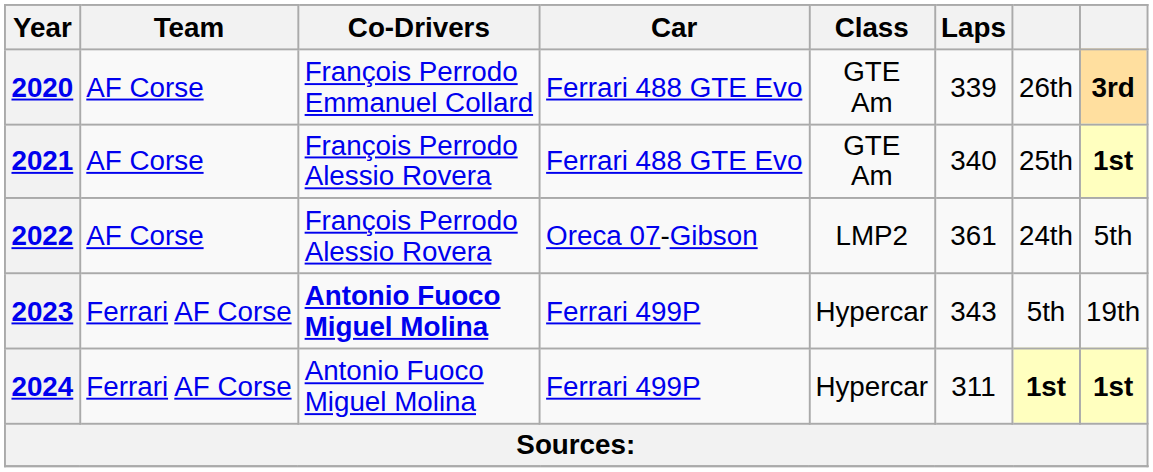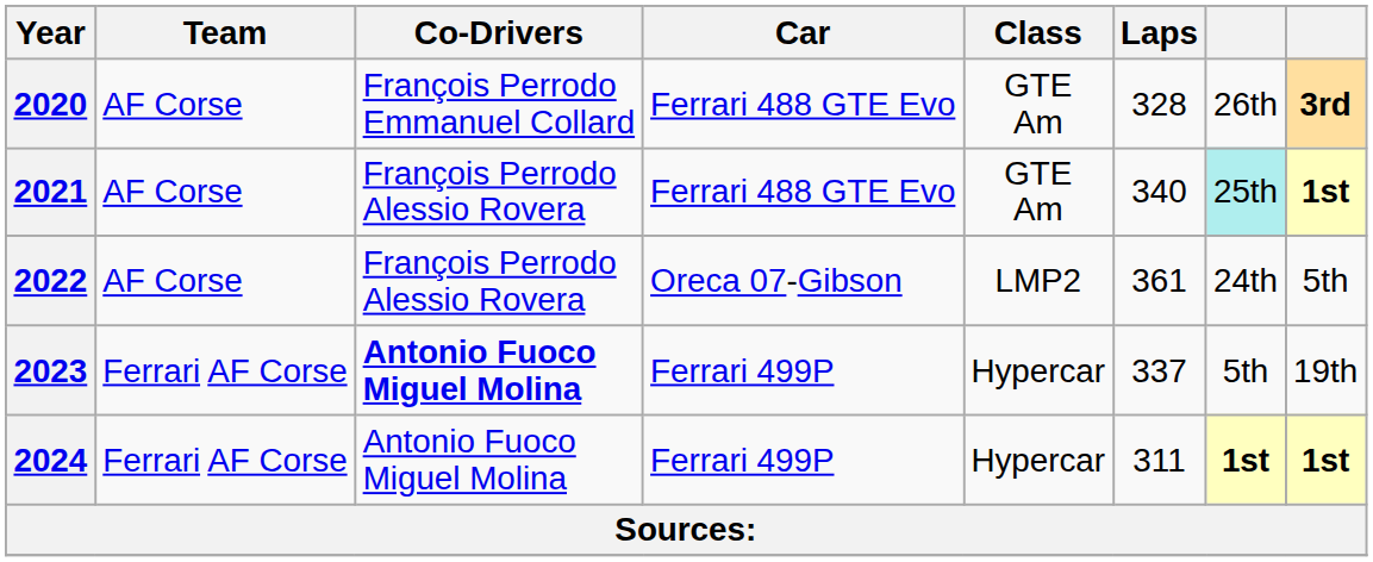 <table class="wikitable" style="text-align:center; font-size:90%">
 <tr>
 <th>Year</th>
 <th>Team</th>
 <th>Co-Drivers</th>
 <th>Car</th>
 <th>Class</th>
 <th>Laps</th>
 <th></th>
 <th></th>
 </tr>
 <tr>
 <th><a href='#'>2020</a></th>
 <td align="left"nowrap> <a href='#'>AF Corse</a></td>
 <td align="left"nowrap> <a href='#'>François Perrodo</a><br> <a href='#'>Emmanuel Collard</a></td>
 <td align="left"nowrap><a href='#'>Ferrari 488 GTE Evo</a></td>
 <td>GTE<br>Am</td>
-<td>339</td>
+<td>328</td>
 <td>26th</td>
 <td style="background:#FFDF9F;"><strong>3rd</strong></td>
 </tr>
 <tr>
 <th><a href='#'>2021</a></th>
 <td align="left"nowrap> <a href='#'>AF Corse</a></td>
 <td align="left"nowrap> <a href='#'>François Perrodo</a><br> <a href='#'>Alessio Rovera</a></td>
 <td align="left"nowrap><a href='#'>Ferrari 488 GTE Evo</a></td>
 <td>GTE<br>Am</td>
 <td>340</td>
-<td>25th</td>
+<td style="background: paleturquoise;">25th</td>
 <td style="background:#FFFFBF;"><strong>1st</strong></td>
 </tr>
 <tr>
 <th><a href='#'>2022</a></th>
 <td align="left"nowrap> <a href='#'>AF Corse</a></td>
 <td align="left"nowrap> <a href='#'>François Perrodo</a><br> <a href='#'>Alessio Rovera</a></td>
 <td align="left"nowrap><a href='#'>Oreca 07</a>-<a href='#'>Gibson</a></td>
 <td>LMP2</td>
 <td>361</td>
 <td>24th</td>
 <td>5th</td>
 </tr>
 <tr>
 <th><a href='#'>2023</a></th>
 <td align="left"nowrap> <a href='#'>Ferrari</a> <a href='#'>AF Corse</a></td>
 <td align="left"nowrap><strong> <a href='#'>Antonio Fuoco</a><br> <a href='#'>Miguel Molina</a></strong></td>
 <td align="left"nowrap><a href='#'>Ferrari 499P</a></td>
 <td>Hypercar</td>
-<td>343</td>
+<td>337</td>
 <td>5th</td>
 <td>19th</td>
 </tr>
 <tr>
 <th><a href='#'>2024</a></th>
 <td align="left"nowrap> <a href='#'>Ferrari</a> <a href='#'>AF Corse</a></td>
 <td align="left"nowrap> <a href='#'>Antonio Fuoco</a><br> <a href='#'>Miguel Molina</a></td>
 <td align="left"nowrap><a href='#'>Ferrari 499P</a></td>
 <td>Hypercar</td>
 <td>311</td>
 <td style="background:#FFFFBF;"><strong>1st</strong></td>
 <td style="background:#FFFFBF;"><strong>1st</strong></td>
 </tr>
 <tr>
 <th colspan="8">Sources:</th>
 </tr>
 <tr>
 </tr>
 </table>
